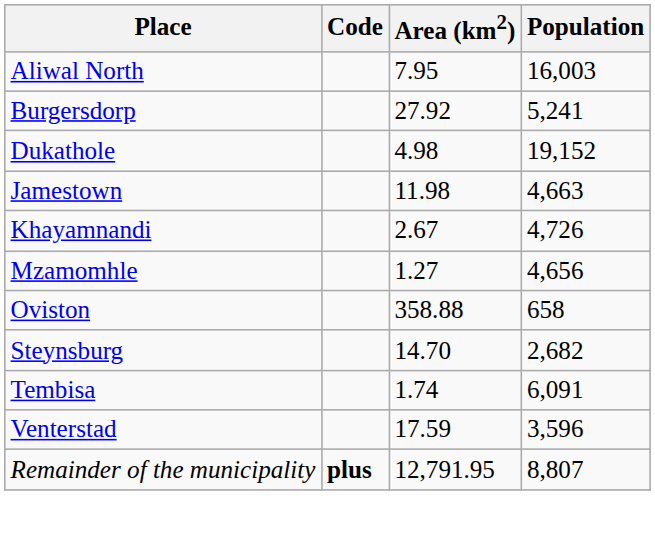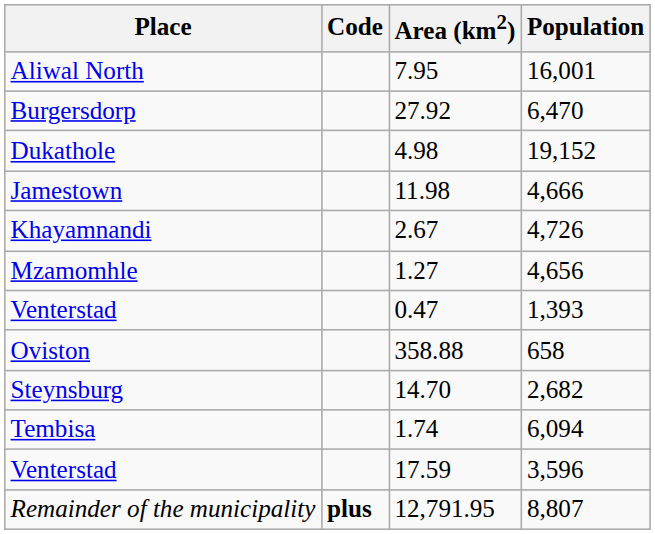 <table class="wikitable sortable">
 <tr>
 <th>Place</th>
 <th>Code</th>
 <th>Area (km<sup>2</sup>)</th>
 <th>Population</th>
 </tr>
 <tr>
 <td><a href='#'>Aliwal North</a></td>
 <td></td>
 <td>7.95</td>
-<td>16,003</td>
+<td>16,001</td>
 </tr>
 <tr>
 <td><a href='#'>Burgersdorp</a></td>
 <td></td>
 <td>27.92</td>
-<td>5,241</td>
+<td>6,470</td>
 </tr>
 <tr>
 <td><a href='#'>Dukathole</a></td>
 <td></td>
 <td>4.98</td>
 <td>19,152</td>
 </tr>
 <tr>
 <td><a href='#'>Jamestown</a></td>
 <td></td>
 <td>11.98</td>
-<td>4,663</td>
+<td>4,666</td>
 </tr>
 <tr>
 <td><a href='#'>Khayamnandi</a></td>
 <td></td>
 <td>2.67</td>
 <td>4,726</td>
 </tr>
 <tr>
 <td><a href='#'>Mzamomhle</a></td>
 <td></td>
 <td>1.27</td>
 <td>4,656</td>
+</tr>
+<tr>
+<td><a href='#'>Venterstad</a></td>
+<td></td>
+<td>0.47</td>
+<td>1,393</td>
 </tr>
 <tr>
 <td><a href='#'>Oviston</a></td>
 <td></td>
 <td>358.88</td>
 <td>658</td>
 </tr>
 <tr>
 <td><a href='#'>Steynsburg</a></td>
 <td></td>
 <td>14.70</td>
 <td>2,682</td>
 </tr>
 <tr>
 <td><a href='#'>Tembisa</a></td>
 <td></td>
 <td>1.74</td>
-<td>6,091</td>
+<td>6,094</td>
 </tr>
 <tr>
 <td><a href='#'>Venterstad</a></td>
 <td></td>
 <td>17.59</td>
 <td>3,596</td>
 </tr>
 <tr>
 <td><em>Remainder of the municipality</em></td>
 <td><strong> plus </strong></td>
 <td>12,791.95</td>
 <td>8,807</td>
 </tr>
 </table>
